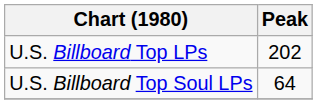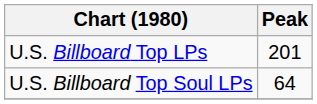 <table class="wikitable">
 <tr>
 <th>Chart (1980)</th>
 <th>Peak<br></th>
 </tr>
 <tr>
 <td>U.S. <a href='#'><em>Billboard</em> Top LPs</a></td>
-<td align="center">202</td>
+<td align="center">201</td>
 </tr>
 <tr>
 <td>U.S. <em>Billboard</em> <a href='#'>Top Soul LPs</a></td>
 <td align="center">64</td>
 </tr>
 <tr>
 </tr>
 </table>
